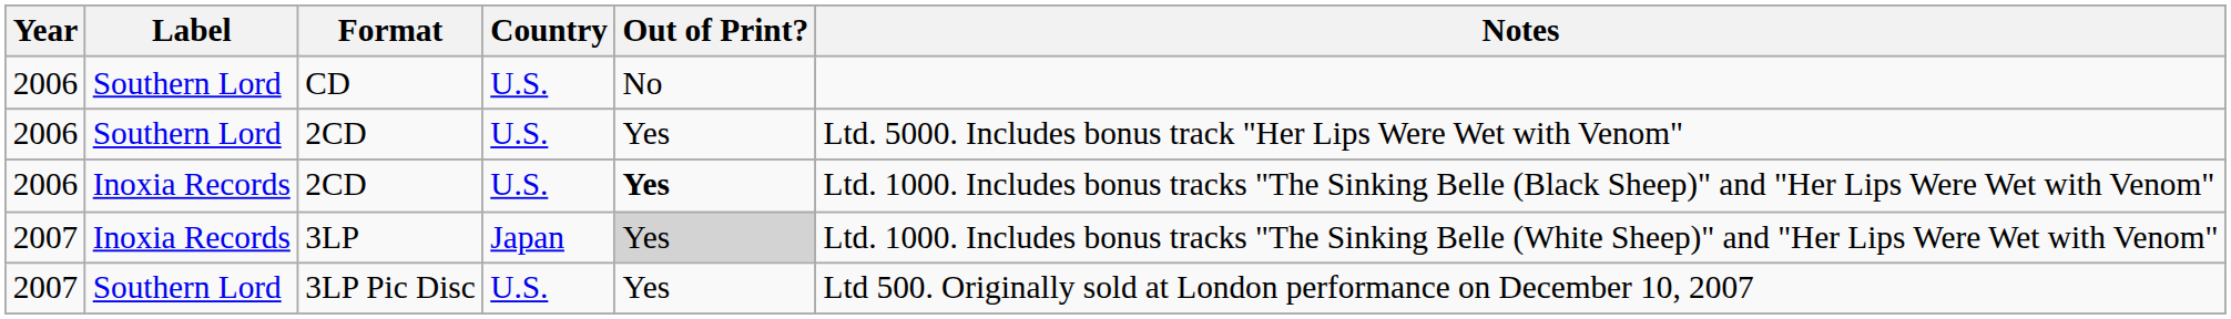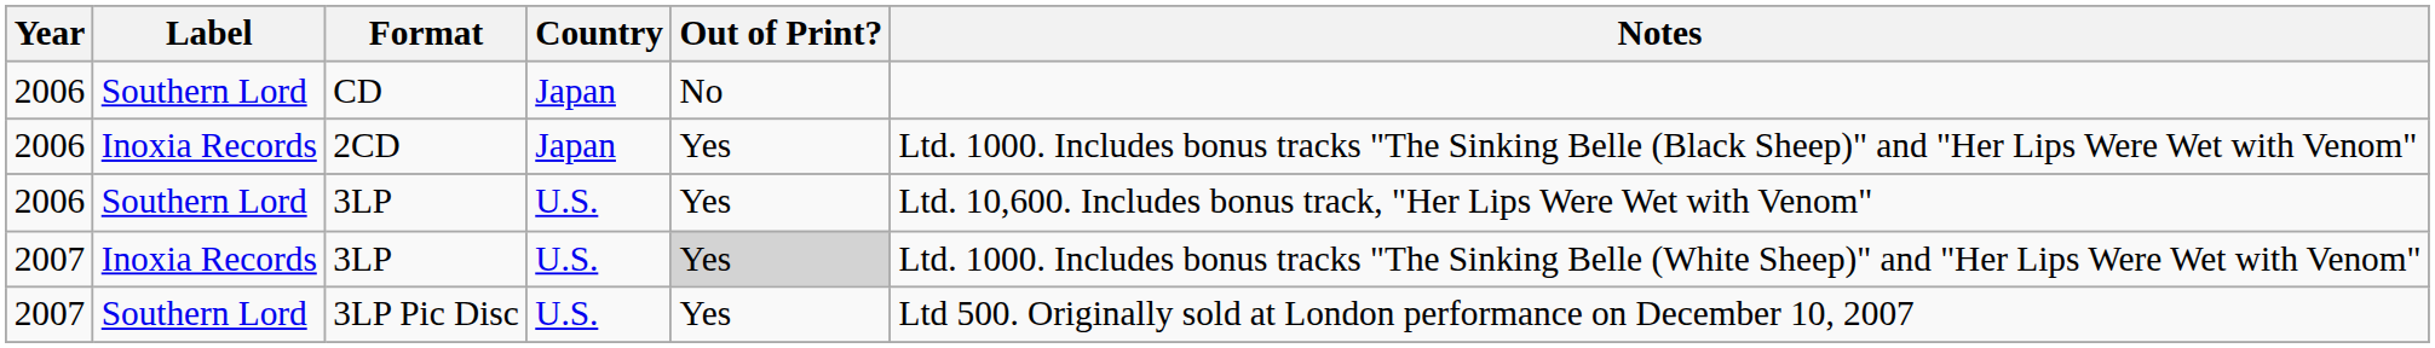 <table class="wikitable">
 <tr>
 <th>Year</th>
 <th>Label</th>
 <th>Format</th>
 <th>Country</th>
 <th>Out of Print?</th>
 <th>Notes</th>
 </tr>
 <tr>
 <td>2006</td>
 <td><a href='#'>Southern Lord</a></td>
 <td>CD</td>
-<td><a href='#'>U.S.</a></td>
+<td><a href='#'>Japan</a></td>
 <td>No</td>
 <td></td>
 </tr>
 <tr>
 <td>2006</td>
-<td><a href='#'>Southern Lord</a></td>
+<td><a href='#'>Inoxia Records</a></td>
 <td>2CD</td>
-<td><a href='#'>U.S.</a></td>
+<td><a href='#'>Japan</a></td>
 <td>Yes</td>
-<td>Ltd. 5000. Includes bonus track "Her Lips Were Wet with Venom"</td>
+<td>Ltd. 1000. Includes bonus tracks "The Sinking Belle (Black Sheep)" and "Her Lips Were Wet with Venom"</td>
 </tr>
 <tr>
 <td>2006</td>
-<td><a href='#'>Inoxia Records</a></td>
-<td>2CD</td>
+<td><a href='#'>Southern Lord</a></td>
+<td>3LP</td>
 <td><a href='#'>U.S.</a></td>
-<td><strong>Yes</strong></td>
-<td>Ltd. 1000. Includes bonus tracks "The Sinking Belle (Black Sheep)" and "Her Lips Were Wet with Venom"</td>
+<td>Yes</td>
+<td>Ltd. 10,600. Includes bonus track, "Her Lips Were Wet with Venom"</td>
 </tr>
 <tr>
 <td>2007</td>
 <td><a href='#'>Inoxia Records</a></td>
 <td>3LP</td>
-<td><a href='#'>Japan</a></td>
+<td><a href='#'>U.S.</a></td>
 <td style="background: lightgrey;">Yes</td>
 <td>Ltd. 1000. Includes bonus tracks "The Sinking Belle (White Sheep)" and "Her Lips Were Wet with Venom"</td>
 </tr>
 <tr>
 <td>2007</td>
 <td><a href='#'>Southern Lord</a></td>
 <td>3LP Pic Disc</td>
 <td><a href='#'>U.S.</a></td>
 <td>Yes</td>
 <td>Ltd 500. Originally sold at London performance on December 10, 2007</td>
 </tr>
 </table>
